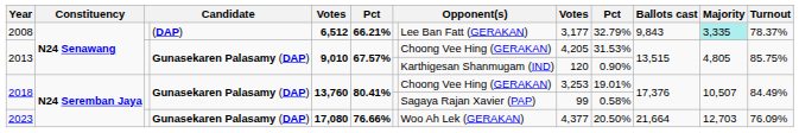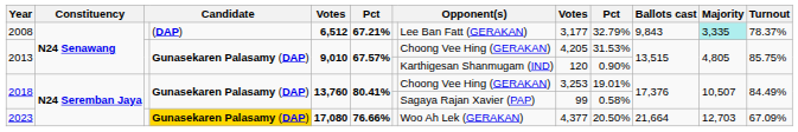 <table class="wikitable" style="margin:0.5em ; font-size:95%">
 <tr>
 <th>Year</th>
 <th>Constituency</th>
 <th colspan=2>Candidate</th>
 <th>Votes</th>
 <th>Pct</th>
 <th colspan=2>Opponent(s)</th>
 <th>Votes</th>
 <th>Pct</th>
 <th>Ballots cast</th>
 <th>Majority</th>
 <th>Turnout</th>
 </tr>
 <tr>
 <td>2008</td>
 <td rowspan=3><strong>N24 <a href='#'>Senawang</a></strong></td>
 <td></td>
 <td> (<a href='#'><strong>DAP</strong></a>)</td>
 <td align=right><strong>6,512</strong></td>
-<td><strong>66.21%</strong></td>
+<td><strong>67.21%</strong></td>
 <td></td>
 <td>Lee Ban Fatt (<a href='#'>GERAKAN</a>)</td>
 <td align=right>3,177</td>
 <td>32.79%</td>
 <td>9,843</td>
 <td style="background: paleturquoise;">3,335</td>
 <td>78.37%</td>
 </tr>
 <tr>
 <td rowspan=2>2013</td>
 <td rowspan=2 ></td>
 <td rowspan=2><strong>Gunasekaren Palasamy</strong> (<a href='#'><strong>DAP</strong></a>)</td>
 <td rowspan=2 align=right><strong>9,010</strong></td>
 <td rowspan=2><strong>67.57%</strong></td>
 <td></td>
 <td>Choong Vee Hing (<a href='#'>GERAKAN</a>)</td>
 <td align=right>4,205</td>
 <td>31.53%</td>
 <td rowspan=2>13,515</td>
 <td rowspan=2>4,805</td>
 <td rowspan=2>85.75%</td>
 </tr>
 <tr>
 <td></td>
 <td>Karthigesan Shanmugam (<a href='#'>IND</a>)</td>
 <td align=right>120</td>
 <td align=right>0.90%</td>
 </tr>
 <tr>
 <td rowspan=2><a href='#'>2018</a></td>
 <td rowspan=3><strong>N24 <a href='#'>Seremban Jaya</a></strong></td>
 <td rowspan=2 ></td>
 <td rowspan=2><strong>Gunasekaren Palasamy</strong> (<a href='#'><strong>DAP</strong></a>)</td>
 <td rowspan=2 align=right><strong>13,760</strong></td>
 <td rowspan=2><strong>80.41%</strong></td>
 <td></td>
 <td>Choong Vee Hing (<a href='#'>GERAKAN</a>)</td>
 <td align=right>3,253</td>
 <td>19.01%</td>
 <td rowspan=2>17,376</td>
 <td rowspan=2>10,507</td>
 <td rowspan=2>84.49%</td>
 </tr>
 <tr>
 <td bgcolor=></td>
 <td>Sagaya Rajan Xavier (<a href='#'>PAP</a>)</td>
 <td align=right>99</td>
 <td align=right>0.58%</td>
 </tr>
 <tr>
 <td><a href='#'>2023</a></td>
 <td></td>
-<td><strong>Gunasekaren Palasamy</strong> (<a href='#'><strong>DAP</strong></a>)</td>
+<td style="background: gold;"><strong>Gunasekaren Palasamy</strong> (<a href='#'><strong>DAP</strong></a>)</td>
 <td align=right><strong>17,080</strong></td>
 <td><strong>76.66%</strong></td>
 <td bgcolor=></td>
 <td>Woo Ah Lek (<a href='#'>GERAKAN</a>)</td>
 <td align=right>4,377</td>
 <td>20.50%</td>
 <td>21,664</td>
 <td>12,703</td>
-<td>76.09%</td>
+<td>67.09%</td>
 </tr>
 </table>
